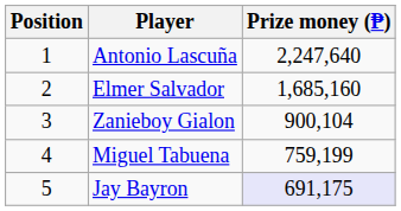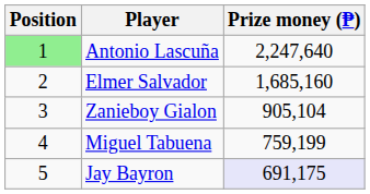 <table class=wikitable>
 <tr>
 <th>Position</th>
 <th>Player</th>
 <th>Prize money (<a href='#'>₱</a>)</th>
 </tr>
 <tr>
-<td align=center>1</td>
+<td align=center style="background: lightgreen;">1</td>
 <td> <a href='#'>Antonio Lascuña</a></td>
 <td align=center>2,247,640</td>
 </tr>
 <tr>
 <td align=center>2</td>
 <td> <a href='#'>Elmer Salvador</a></td>
 <td align=center>1,685,160</td>
 </tr>
 <tr>
 <td align=center>3</td>
 <td> <a href='#'>Zanieboy Gialon</a></td>
-<td align=center>900,104</td>
+<td align=center>905,104</td>
 </tr>
 <tr>
 <td align=center>4</td>
 <td> <a href='#'>Miguel Tabuena</a></td>
 <td align=center>759,199</td>
 </tr>
 <tr>
 <td align=center>5</td>
 <td> <a href='#'>Jay Bayron</a></td>
 <td align=center style="background: lavender;">691,175</td>
 </tr>
 </table>
